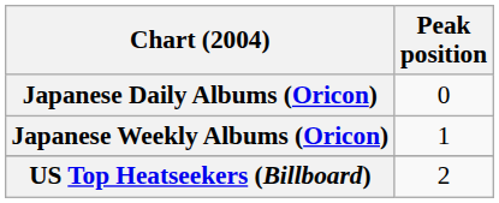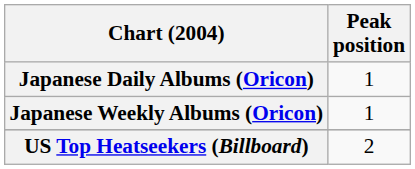 <table class="wikitable sortable plainrowheaders" style="text-align:center">
 <tr>
 <th scope="col">Chart (2004)</th>
 <th scope="col">Peak<br>position</th>
 </tr>
 <tr>
 <th scope="row">Japanese Daily Albums (<a href='#'>Oricon</a>)</th>
-<td>0</td>
+<td>1</td>
 </tr>
 <tr>
 <th scope="row">Japanese Weekly Albums (<a href='#'>Oricon</a>)</th>
 <td>1</td>
 </tr>
 <tr>
 </tr>
 <tr>
 <th scope="row">US <a href='#'>Top Heatseekers</a> (<em>Billboard</em>)</th>
 <td>2</td>
 </tr>
 </table>
